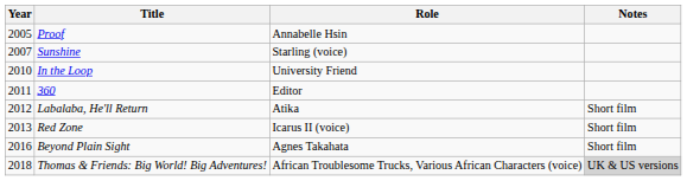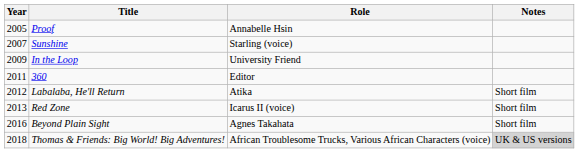 <table class="wikitable sortable">
 <tr>
 <th>Year</th>
 <th>Title</th>
 <th>Role</th>
 <th>Notes</th>
 </tr>
 <tr>
 <td>2005</td>
 <td><em><a href='#'>Proof</a></em></td>
 <td>Annabelle Hsin</td>
 <td></td>
 </tr>
 <tr>
 <td>2007</td>
 <td><em><a href='#'>Sunshine</a></em></td>
 <td>Starling (voice)</td>
 <td></td>
 </tr>
 <tr>
-<td>2010</td>
+<td>2009</td>
 <td><em><a href='#'>In the Loop</a></em></td>
 <td>University Friend</td>
 <td></td>
 </tr>
 <tr>
 <td>2011</td>
 <td><em><a href='#'>360</a></em></td>
 <td>Editor</td>
 <td></td>
 </tr>
 <tr>
 <td>2012</td>
 <td><em>Labalaba, He'll Return</em></td>
 <td>Atika</td>
 <td>Short film</td>
 </tr>
 <tr>
 <td>2013</td>
 <td><em>Red Zone</em></td>
 <td>Icarus II (voice)</td>
 <td>Short film</td>
 </tr>
 <tr>
 <td>2016</td>
 <td><em>Beyond Plain Sight</em></td>
 <td>Agnes Takahata</td>
 <td>Short film</td>
 </tr>
 <tr>
 <td>2018</td>
 <td><em>Thomas & Friends: Big World! Big Adventures!</em></td>
 <td>African Troublesome Trucks, Various African Characters (voice)</td>
 <td style="background: lightgrey;">UK & US versions</td>
 </tr>
 </table>
